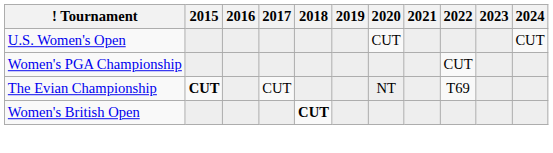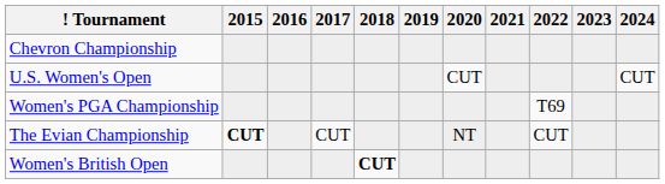 <table class="wikitable" style="font-size:95%;text-align:center;">
 <tr>
 <th>! Tournament</th>
 <th>2015</th>
 <th>2016</th>
 <th>2017</th>
 <th>2018</th>
 <th>2019</th>
 <th>2020</th>
 <th>2021</th>
 <th>2022</th>
 <th>2023</th>
 <th>2024</th>
+</tr>
+<tr>
+<td align=left><a href='#'>Chevron Championship</a></td>
+<td style="background:#eeeeee;"></td>
+<td style="background:#eeeeee;"></td>
+<td style="background:#eeeeee;"></td>
+<td style="background:#eeeeee;"></td>
+<td style="background:#eeeeee;"></td>
+<td style="background:#eeeeee;"></td>
+<td style="background:#eeeeee;"></td>
+<td style="background:#eeeeee;"></td>
+<td style="background:#eeeeee;"></td>
+<td style="background:#eeeeee;"></td>
 </tr>
 <tr>
 <td align=left><a href='#'>U.S. Women's Open</a></td>
 <td style="background:#eeeeee;"></td>
 <td style="background:#eeeeee;"></td>
 <td style="background:#eeeeee;"></td>
 <td style="background:#eeeeee;"></td>
 <td style="background:#eeeeee;"></td>
 <td>CUT</td>
 <td style="background:#eeeeee;"></td>
 <td style="background:#eeeeee;"></td>
 <td style="background:#eeeeee;"></td>
 <td>CUT</td>
 </tr>
 <tr>
 <td align=left><a href='#'>Women's PGA Championship</a></td>
 <td style="background:#eeeeee;"></td>
 <td style="background:#eeeeee;"></td>
 <td style="background:#eeeeee;"></td>
 <td style="background:#eeeeee;"></td>
 <td style="background:#eeeeee;"></td>
 <td style="background:#eeeeee;"></td>
 <td style="background:#eeeeee;"></td>
-<td>CUT</td>
+<td>T69</td>
 <td style="background:#eeeeee;"></td>
 <td style="background:#eeeeee;"></td>
 </tr>
 <tr>
 <td align=left><a href='#'>The Evian Championship</a></td>
 <td><strong>CUT</strong></td>
 <td style="background:#eeeeee;"></td>
 <td>CUT</td>
 <td style="background:#eeeeee;"></td>
 <td style="background:#eeeeee;"></td>
 <td style="background:#eeeeee;">NT</td>
 <td style="background:#eeeeee;"></td>
-<td>T69</td>
+<td>CUT</td>
 <td style="background:#eeeeee;"></td>
 <td style="background:#eeeeee;"></td>
 </tr>
 <tr>
 <td align=left><a href='#'>Women's British Open</a></td>
 <td style="background:#eeeeee;"></td>
 <td style="background:#eeeeee;"></td>
 <td style="background:#eeeeee;"></td>
 <td><strong>CUT</strong></td>
 <td style="background:#eeeeee;"></td>
 <td style="background:#eeeeee;"></td>
 <td style="background:#eeeeee;"></td>
 <td style="background:#eeeeee;"></td>
 <td style="background:#eeeeee;"></td>
 <td style="background:#eeeeee;"></td>
 </tr>
 </table>
